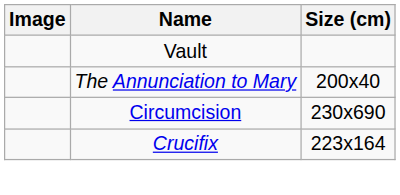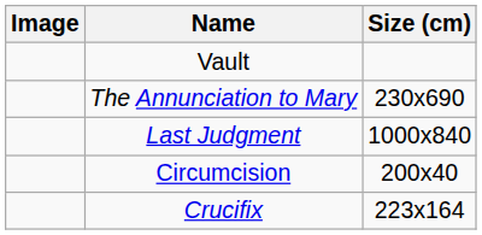 <table style="text-align:center;" class="wikitable">
 <tr ---->
 <th>Image</th>
 <th>Name</th>
 <th>Size (cm)</th>
 </tr>
 <tr>
 <td></td>
 <td>Vault</td>
 <td></td>
 </tr>
 <tr>
 <td></td>
 <td><em>The <a href='#'>Annunciation to Mary</a></em></td>
-<td>200x40</td>
+<td>230x690</td>
+</tr>
+<tr>
+<td></td>
+<td><em><a href='#'>Last Judgment</a></em></td>
+<td>1000x840</td>
 </tr>
 <tr>
 <td></td>
 <td><a href='#'>Circumcision</a></td>
-<td>230x690</td>
+<td>200x40</td>
 </tr>
 <tr>
 <td></td>
 <td><em><a href='#'>Crucifix</a></em></td>
 <td>223x164</td>
 </tr>
 </table>
